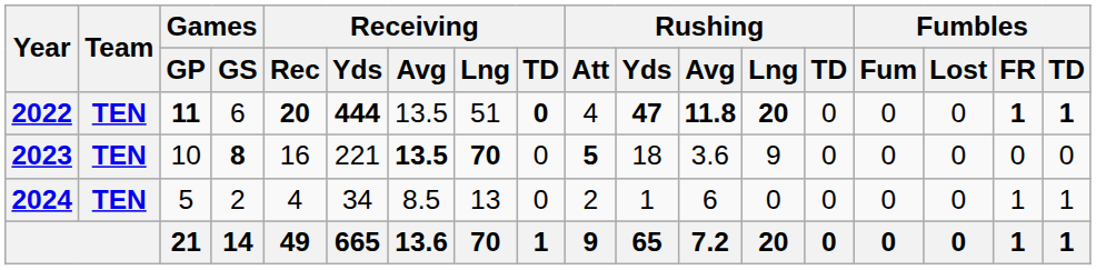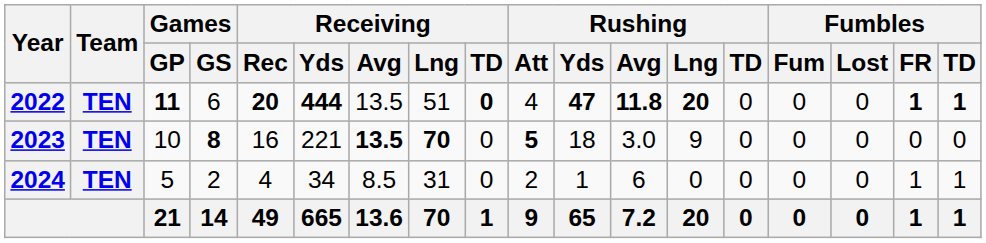 <table class="wikitable" style="text-align:center;">
 <tr>
 <th rowspan="2">Year</th>
 <th rowspan="2">Team</th>
 <th colspan="2">Games</th>
 <th colspan="5">Receiving</th>
 <th colspan="5">Rushing</th>
 <th colspan="4">Fumbles</th>
 </tr>
 <tr>
 <th>GP</th>
 <th>GS</th>
 <th>Rec</th>
 <th>Yds</th>
 <th>Avg</th>
 <th>Lng</th>
 <th>TD</th>
 <th>Att</th>
 <th>Yds</th>
 <th>Avg</th>
 <th>Lng</th>
 <th>TD</th>
 <th>Fum</th>
 <th>Lost</th>
 <th>FR</th>
 <th>TD</th>
 </tr>
 <tr>
 <th><a href='#'>2022</a></th>
 <th><a href='#'>TEN</a></th>
 <td><strong>11</strong></td>
 <td>6</td>
 <td><strong>20</strong></td>
 <td><strong>444</strong></td>
 <td>13.5</td>
 <td>51</td>
 <td><strong>0</strong></td>
 <td>4</td>
 <td><strong>47</strong></td>
 <td><strong>11.8</strong></td>
 <td><strong>20</strong></td>
 <td>0</td>
 <td>0</td>
 <td>0</td>
 <td><strong>1</strong></td>
 <td><strong>1</strong></td>
 </tr>
 <tr>
 <th><a href='#'>2023</a></th>
 <th><a href='#'>TEN</a></th>
 <td>10</td>
 <td><strong>8</strong></td>
 <td>16</td>
 <td>221</td>
 <td><strong>13.5</strong></td>
 <td><strong>70</strong></td>
 <td>0</td>
 <td><strong>5</strong></td>
 <td>18</td>
-<td>3.6</td>
+<td>3.0</td>
 <td>9</td>
 <td>0</td>
 <td>0</td>
 <td>0</td>
 <td>0</td>
 <td>0</td>
 </tr>
 <tr>
 <th><a href='#'>2024</a></th>
 <th><a href='#'>TEN</a></th>
 <td>5</td>
 <td>2</td>
 <td>4</td>
 <td>34</td>
 <td>8.5</td>
-<td>13</td>
+<td>31</td>
 <td>0</td>
 <td>2</td>
 <td>1</td>
 <td>6</td>
 <td>0</td>
 <td>0</td>
 <td>0</td>
 <td>0</td>
 <td>1</td>
 <td>1</td>
 </tr>
 <tr>
 <th colspan="2"></th>
 <th>21</th>
 <th>14</th>
 <th>49</th>
 <th>665</th>
 <th>13.6</th>
 <th>70</th>
 <th>1</th>
 <th>9</th>
 <th>65</th>
 <th>7.2</th>
 <th>20</th>
 <th>0</th>
 <th>0</th>
 <th>0</th>
 <th>1</th>
 <th>1</th>
 </tr>
 </table>
